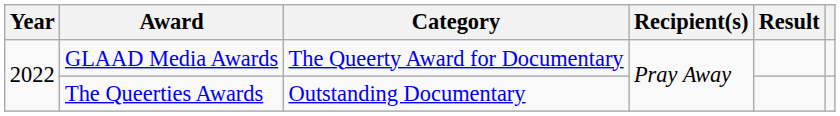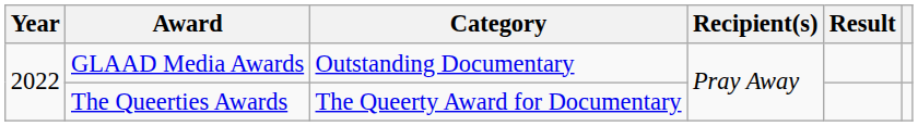 <table class="wikitable plainrowheaders sortable">
 <tr>
 <th scope="col">Year</th>
 <th scope="col">Award</th>
 <th scope="col">Category</th>
 <th scope="col">Recipient(s)</th>
 <th scope="col">Result</th>
 <th scope="col" class="unsortable"></th>
 </tr>
 <tr>
 <td rowspan="2">2022</td>
 <td><a href='#'>GLAAD Media Awards</a></td>
-<td><a href='#'>The Queerty Award for Documentary</a></td>
+<td><a href='#'>Outstanding Documentary</a></td>
 <td rowspan="2"><em>Pray Away</em></td>
 <td></td>
 <td></td>
 </tr>
 <tr>
 <td><a href='#'>The Queerties Awards</a></td>
-<td><a href='#'>Outstanding Documentary</a></td>
+<td><a href='#'>The Queerty Award for Documentary</a></td>
 <td></td>
 <td></td>
 </tr>
 </table>
